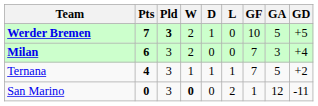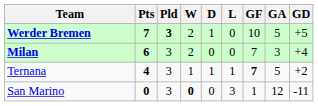 <table class=wikitable style="text-align:center">
 <tr>
 <th width=165>Team</th>
 <th width=20>Pts</th>
 <th width=20>Pld</th>
 <th width=20>W</th>
 <th width=20>D</th>
 <th width=20>L</th>
 <th width=20>GF</th>
 <th width=20>GA</th>
 <th width=20>GD</th>
 </tr>
 <tr style="background:#ccffcc">
 <td style="text-align:left"><strong> <a href='#'>Werder Bremen</a></strong></td>
 <td><strong>7</strong></td>
 <td><strong>3</strong></td>
 <td>2</td>
 <td>1</td>
 <td>0</td>
 <td>10</td>
 <td>5</td>
 <td>+5</td>
 </tr>
 <tr style="background:#ccffcc">
 <td style="text-align:left"><strong> <a href='#'>Milan</a></strong></td>
 <td><strong>6</strong></td>
 <td>3</td>
 <td>2</td>
 <td>0</td>
 <td>0</td>
 <td>7</td>
 <td>3</td>
 <td>+4</td>
 </tr>
 <tr>
 <td style="text-align:left"> <a href='#'>Ternana</a></td>
 <td><strong>4</strong></td>
 <td>3</td>
 <td>1</td>
 <td>1</td>
 <td>1</td>
-<td>7</td>
+<td><strong>7</strong></td>
 <td>5</td>
 <td>+2</td>
 </tr>
 <tr>
 <td style="text-align:left"> <a href='#'>San Marino</a></td>
 <td><strong>0</strong></td>
 <td>3</td>
 <td><strong>0</strong></td>
 <td>0</td>
-<td>2</td>
+<td>3</td>
 <td>1</td>
 <td>12</td>
 <td>-11</td>
 </tr>
 </table>
